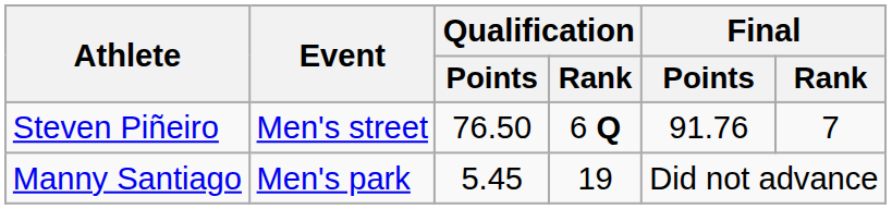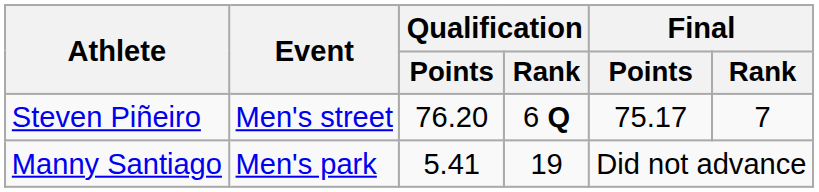 <table class="wikitable" style="font-size:90%">
 <tr>
 <th rowspan="2">Athlete</th>
 <th rowspan="2">Event</th>
 <th colspan="2">Qualification</th>
 <th colspan="2">Final</th>
 </tr>
 <tr style="font-size: 95%">
 <th>Points</th>
 <th>Rank</th>
 <th>Points</th>
 <th>Rank</th>
 </tr>
 <tr align=center>
 <td align=left><a href='#'>Steven Piñeiro</a></td>
 <td align=left><a href='#'>Men's street</a></td>
-<td>76.50</td>
+<td>76.20</td>
 <td>6 <strong>Q</strong></td>
-<td>91.76</td>
+<td>75.17</td>
 <td>7</td>
 </tr>
 <tr align=center>
 <td align=left><a href='#'>Manny Santiago</a></td>
 <td align=left><a href='#'>Men's park</a></td>
-<td>5.45</td>
+<td>5.41</td>
 <td>19</td>
 <td colspan=2>Did not advance</td>
 </tr>
 </table>
